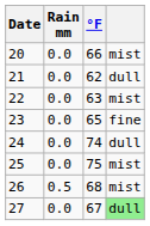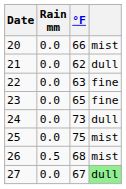 <table class="wikitable" align=right style="margin:0 0 1em 1em">
 <tr>
 <th>Date</th>
 <th>Rain<br>mm</th>
 <th><a href='#'>°F</a></th>
 <th></th>
 </tr>
 <tr>
 <td>20</td>
 <td>0.0</td>
 <td>66</td>
 <td>mist</td>
 </tr>
 <tr>
 <td>21</td>
 <td>0.0</td>
 <td>62</td>
 <td>dull</td>
 </tr>
 <tr>
 <td>22</td>
 <td>0.0</td>
 <td>63</td>
-<td>mist</td>
+<td>fine</td>
 </tr>
 <tr>
 <td>23</td>
 <td>0.0</td>
 <td>65</td>
 <td>fine</td>
 </tr>
 <tr>
 <td>24</td>
 <td>0.0</td>
-<td>74</td>
+<td>73</td>
 <td>dull</td>
 </tr>
 <tr>
 <td>25</td>
 <td>0.0</td>
 <td>75</td>
 <td>mist</td>
 </tr>
 <tr>
 <td>26</td>
 <td>0.5</td>
 <td>68</td>
 <td>mist</td>
 </tr>
 <tr>
 <td>27</td>
 <td>0.0</td>
 <td>67</td>
 <td style="background: lightgreen;">dull</td>
 </tr>
 </table>
